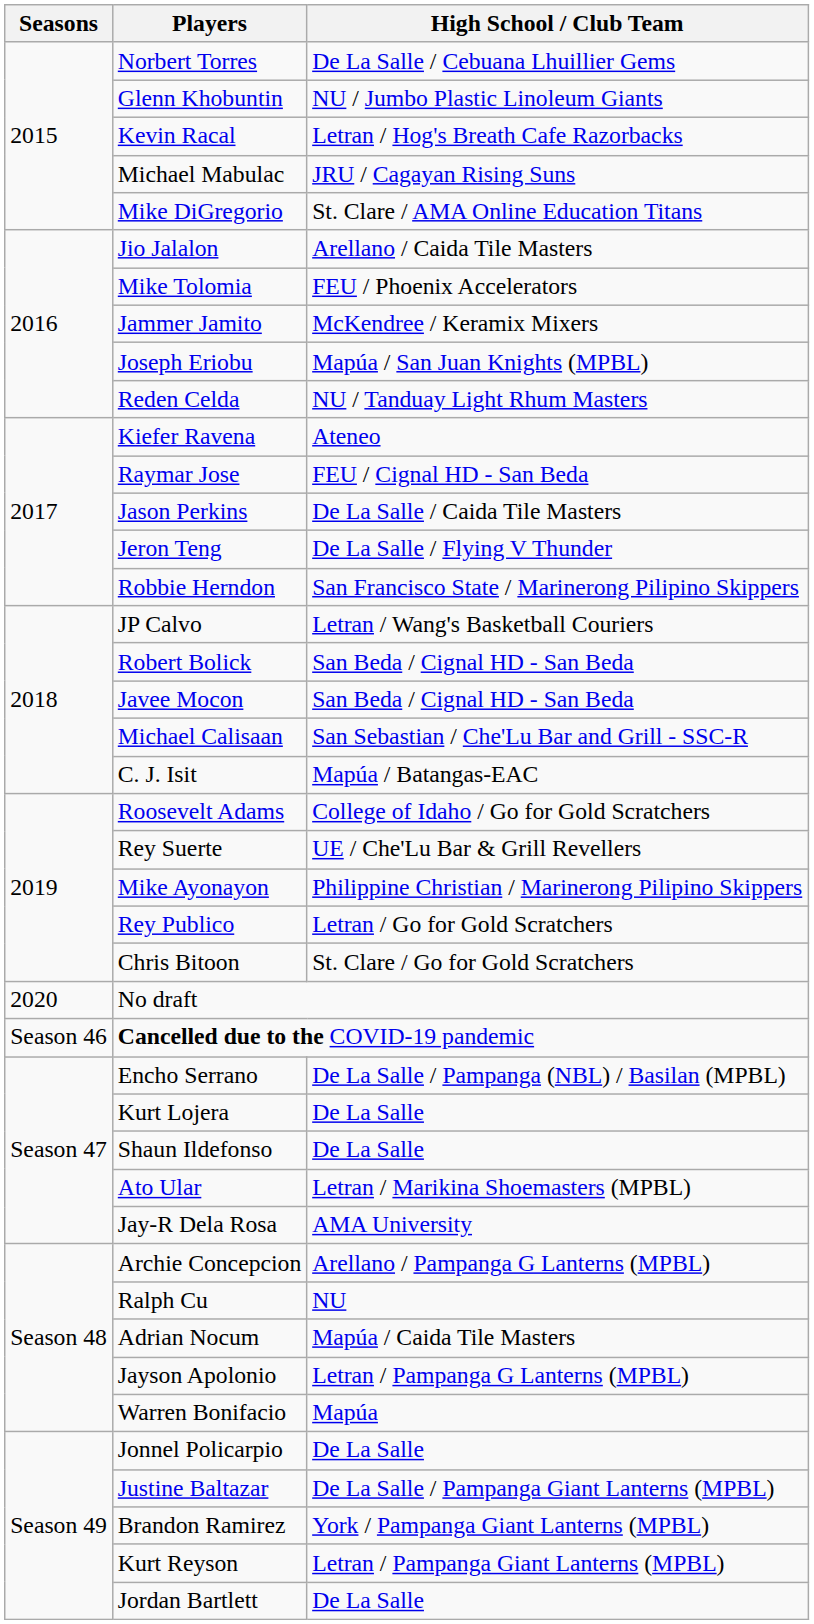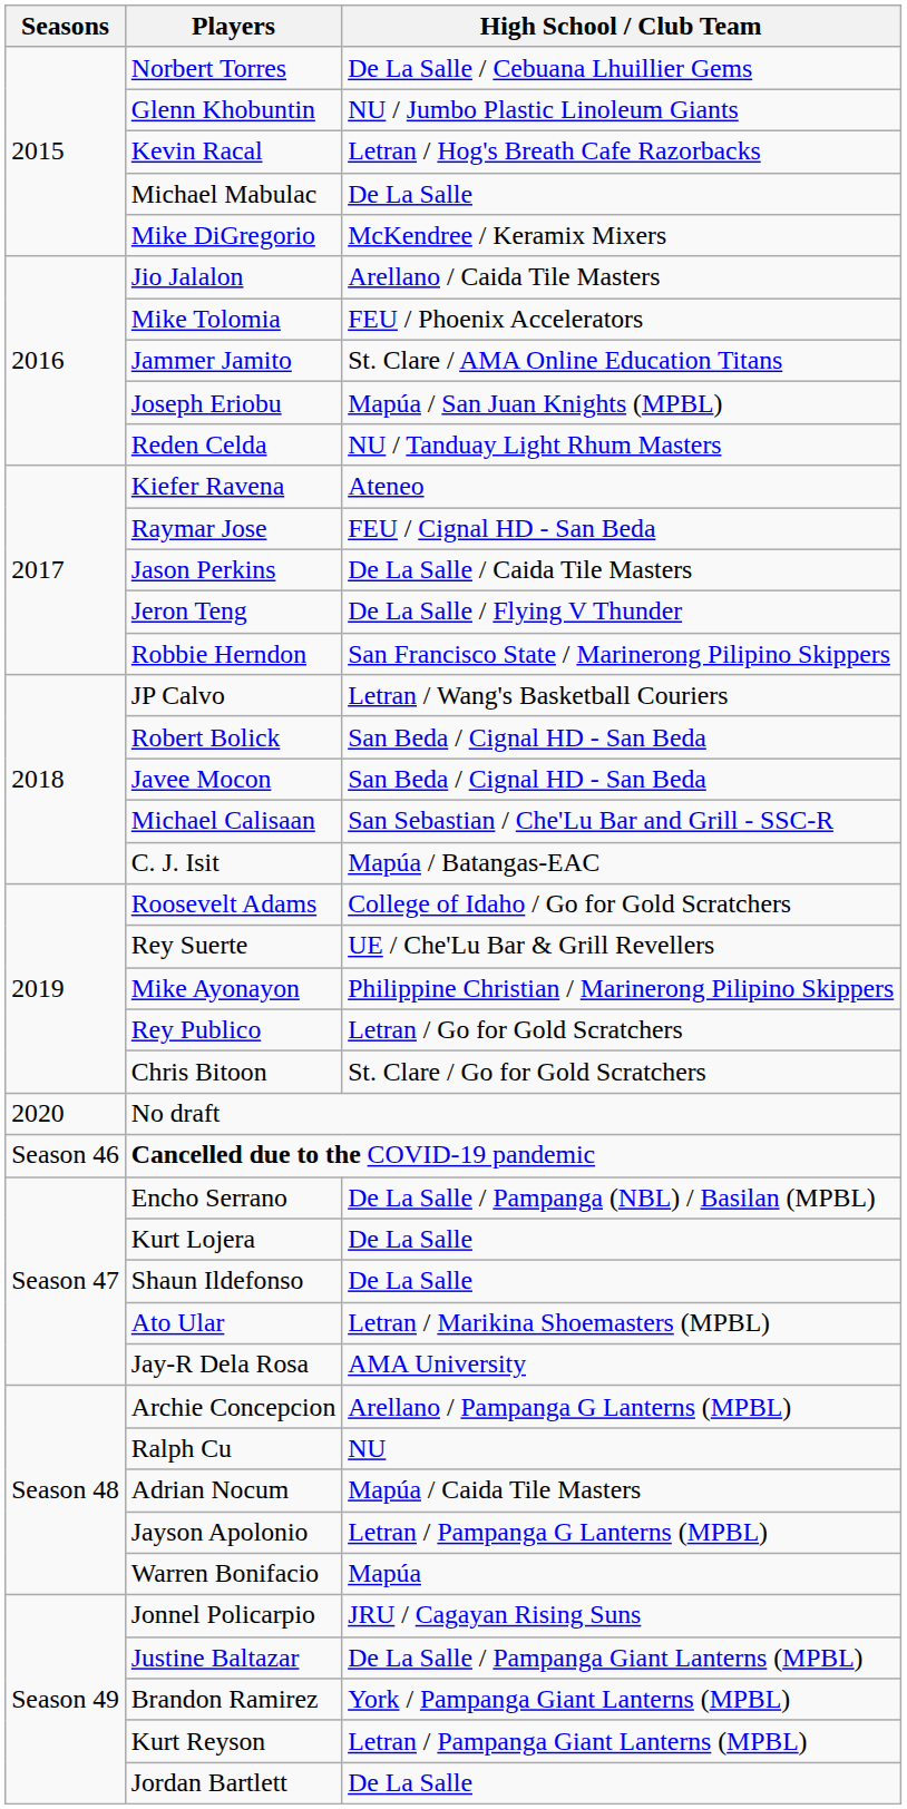 <table class="wikitable">
 <tr>
 <th>Seasons</th>
 <th>Players</th>
 <th>High School / Club Team</th>
 </tr>
 <tr>
 <td rowspan="5">2015</td>
 <td><a href='#'>Norbert Torres</a></td>
 <td><a href='#'>De La Salle</a> / <a href='#'>Cebuana Lhuillier Gems</a></td>
 </tr>
 <tr>
 <td><a href='#'>Glenn Khobuntin</a></td>
 <td><a href='#'>NU</a> / <a href='#'>Jumbo Plastic Linoleum Giants</a></td>
 </tr>
 <tr>
 <td><a href='#'>Kevin Racal</a></td>
 <td><a href='#'>Letran</a> / <a href='#'>Hog's Breath Cafe Razorbacks</a></td>
 </tr>
 <tr>
 <td>Michael Mabulac</td>
-<td><a href='#'>JRU</a> / <a href='#'>Cagayan Rising Suns</a></td>
+<td><a href='#'>De La Salle</a></td>
 </tr>
 <tr>
 <td><a href='#'>Mike DiGregorio</a></td>
-<td>St. Clare / <a href='#'>AMA Online Education Titans</a></td>
+<td><a href='#'>McKendree</a> / Keramix Mixers</td>
 </tr>
 <tr>
 <td rowspan="5">2016</td>
 <td><a href='#'>Jio Jalalon</a></td>
 <td><a href='#'>Arellano</a> / Caida Tile Masters</td>
 </tr>
 <tr>
 <td><a href='#'>Mike Tolomia</a></td>
 <td><a href='#'>FEU</a> / Phoenix Accelerators</td>
 </tr>
 <tr>
 <td><a href='#'>Jammer Jamito</a></td>
-<td><a href='#'>McKendree</a> / Keramix Mixers</td>
+<td>St. Clare / <a href='#'>AMA Online Education Titans</a></td>
 </tr>
 <tr>
 <td><a href='#'>Joseph Eriobu</a></td>
 <td><a href='#'>Mapúa</a> / <a href='#'>San Juan Knights</a> (<a href='#'>MPBL</a>)</td>
 </tr>
 <tr>
 <td><a href='#'>Reden Celda</a></td>
 <td><a href='#'>NU</a> / <a href='#'>Tanduay Light Rhum Masters</a></td>
 </tr>
 <tr>
 <td rowspan="5">2017</td>
 <td><a href='#'>Kiefer Ravena</a></td>
 <td><a href='#'>Ateneo</a></td>
 </tr>
 <tr>
 <td><a href='#'>Raymar Jose</a></td>
 <td><a href='#'>FEU</a> / <a href='#'>Cignal HD - San Beda</a></td>
 </tr>
 <tr>
 <td><a href='#'>Jason Perkins</a></td>
 <td><a href='#'>De La Salle</a> / Caida Tile Masters</td>
 </tr>
 <tr>
 <td><a href='#'>Jeron Teng</a></td>
 <td><a href='#'>De La Salle</a> / <a href='#'>Flying V Thunder</a></td>
 </tr>
 <tr>
 <td><a href='#'>Robbie Herndon</a></td>
 <td><a href='#'>San Francisco State</a> / <a href='#'>Marinerong Pilipino Skippers</a></td>
 </tr>
 <tr>
 <td rowspan="5">2018</td>
 <td>JP Calvo</td>
 <td><a href='#'>Letran</a> / Wang's Basketball Couriers</td>
 </tr>
 <tr>
 <td><a href='#'>Robert Bolick</a></td>
 <td><a href='#'>San Beda</a> / <a href='#'>Cignal HD - San Beda</a></td>
 </tr>
 <tr>
 <td><a href='#'>Javee Mocon</a></td>
 <td><a href='#'>San Beda</a> / <a href='#'>Cignal HD - San Beda</a></td>
 </tr>
 <tr>
 <td><a href='#'>Michael Calisaan</a></td>
 <td><a href='#'>San Sebastian</a> / <a href='#'>Che'Lu Bar and Grill - SSC-R</a></td>
 </tr>
 <tr>
 <td>C. J. Isit</td>
 <td><a href='#'>Mapúa</a> / Batangas-EAC</td>
 </tr>
 <tr>
 <td rowspan="5">2019</td>
 <td><a href='#'>Roosevelt Adams</a></td>
 <td><a href='#'>College of Idaho</a> / Go for Gold Scratchers</td>
 </tr>
 <tr>
 <td>Rey Suerte</td>
 <td><a href='#'>UE</a> / Che'Lu Bar & Grill Revellers</td>
 </tr>
 <tr>
 <td><a href='#'>Mike Ayonayon</a></td>
 <td><a href='#'>Philippine Christian</a> / <a href='#'>Marinerong Pilipino Skippers</a></td>
 </tr>
 <tr>
 <td><a href='#'>Rey Publico</a></td>
 <td><a href='#'>Letran</a> / Go for Gold Scratchers</td>
 </tr>
 <tr>
 <td>Chris Bitoon</td>
 <td>St. Clare / Go for Gold Scratchers</td>
 </tr>
 <tr>
 <td>2020</td>
 <td colspan="2">No draft</td>
 </tr>
 <tr>
 <td>Season 46</td>
 <td colspan="2"><strong>Cancelled due to the</strong> <a href='#'>COVID-19 pandemic</a></td>
 </tr>
 <tr>
 <td rowspan="5">Season 47</td>
 <td>Encho Serrano</td>
 <td><a href='#'>De La Salle</a> / <a href='#'>Pampanga</a> (<a href='#'>NBL</a>) / <a href='#'>Basilan</a> (MPBL)</td>
 </tr>
 <tr>
 <td>Kurt Lojera</td>
 <td><a href='#'>De La Salle</a></td>
 </tr>
 <tr>
 <td>Shaun Ildefonso</td>
 <td><a href='#'>De La Salle</a></td>
 </tr>
 <tr>
 <td><a href='#'>Ato Ular</a></td>
 <td><a href='#'>Letran</a> / <a href='#'>Marikina Shoemasters</a> (MPBL)</td>
 </tr>
 <tr>
 <td>Jay-R Dela Rosa</td>
 <td><a href='#'>AMA University</a></td>
 </tr>
 <tr>
 <td rowspan="5">Season 48</td>
 <td>Archie Concepcion</td>
 <td><a href='#'>Arellano</a> / <a href='#'>Pampanga G Lanterns</a> (<a href='#'>MPBL</a>)</td>
 </tr>
 <tr>
 <td>Ralph Cu</td>
 <td><a href='#'>NU</a></td>
 </tr>
 <tr>
 <td>Adrian Nocum</td>
 <td><a href='#'>Mapúa</a> / Caida Tile Masters</td>
 </tr>
 <tr>
 <td>Jayson Apolonio</td>
 <td><a href='#'>Letran</a> / <a href='#'>Pampanga G Lanterns</a> (<a href='#'>MPBL</a>)</td>
 </tr>
 <tr>
 <td>Warren Bonifacio</td>
 <td><a href='#'>Mapúa</a></td>
 </tr>
 <tr>
 <td rowspan="5">Season 49</td>
 <td>Jonnel Policarpio</td>
-<td><a href='#'>De La Salle</a></td>
+<td><a href='#'>JRU</a> / <a href='#'>Cagayan Rising Suns</a></td>
 </tr>
 <tr>
 <td><a href='#'>Justine Baltazar</a></td>
 <td><a href='#'>De La Salle</a> / <a href='#'>Pampanga Giant Lanterns</a> (<a href='#'>MPBL</a>)</td>
 </tr>
 <tr>
 <td>Brandon Ramirez</td>
 <td><a href='#'>York</a> / <a href='#'>Pampanga Giant Lanterns</a> (<a href='#'>MPBL</a>)</td>
 </tr>
 <tr>
 <td>Kurt Reyson</td>
 <td><a href='#'>Letran</a> / <a href='#'>Pampanga Giant Lanterns</a> (<a href='#'>MPBL</a>)</td>
 </tr>
 <tr>
 <td>Jordan Bartlett</td>
 <td><a href='#'>De La Salle</a></td>
 </tr>
 </table>
